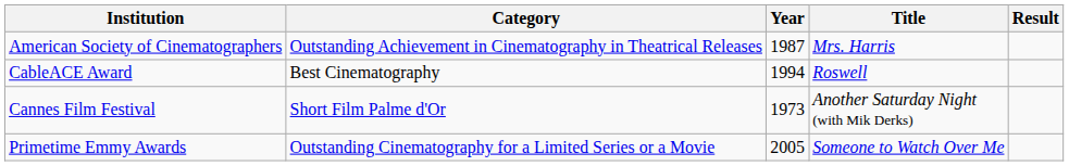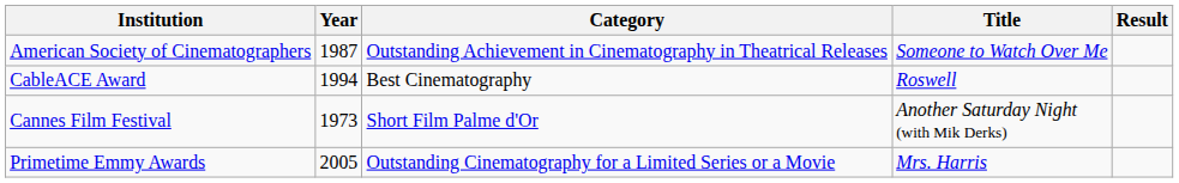 <table class="wikitable">
 <tr>
 <th>Institution</th>
+<th>Year</th>
 <th>Category</th>
-<th>Year</th>
 <th>Title</th>
 <th>Result</th>
 </tr>
 <tr>
 <td><a href='#'>American Society of Cinematographers</a></td>
+<td>1987</td>
 <td><a href='#'>Outstanding Achievement in Cinematography in Theatrical Releases</a></td>
-<td>1987</td>
-<td><em><a href='#'>Mrs. Harris</a></em></td>
+<td><em><a href='#'>Someone to Watch Over Me</a></em></td>
 <td></td>
 </tr>
 <tr>
 <td><a href='#'>CableACE Award</a></td>
+<td>1994</td>
 <td>Best Cinematography</td>
-<td>1994</td>
 <td><em><a href='#'>Roswell</a></em></td>
 <td></td>
 </tr>
 <tr>
 <td><a href='#'>Cannes Film Festival</a></td>
+<td>1973</td>
 <td><a href='#'>Short Film Palme d'Or</a></td>
-<td>1973</td>
 <td><em>Another Saturday Night</em><br><small>(with Mik Derks)</small></td>
 <td></td>
 </tr>
 <tr>
 <td><a href='#'>Primetime Emmy Awards</a></td>
+<td>2005</td>
 <td><a href='#'>Outstanding Cinematography for a Limited Series or a Movie</a></td>
-<td>2005</td>
-<td><em><a href='#'>Someone to Watch Over Me</a></em></td>
+<td><em><a href='#'>Mrs. Harris</a></em></td>
 <td></td>
 </tr>
 </table>
